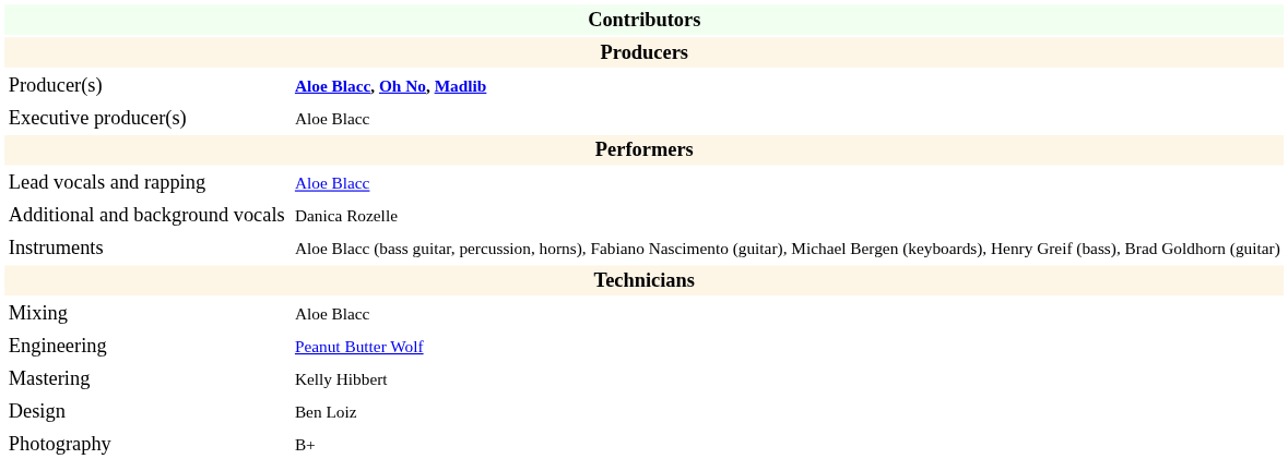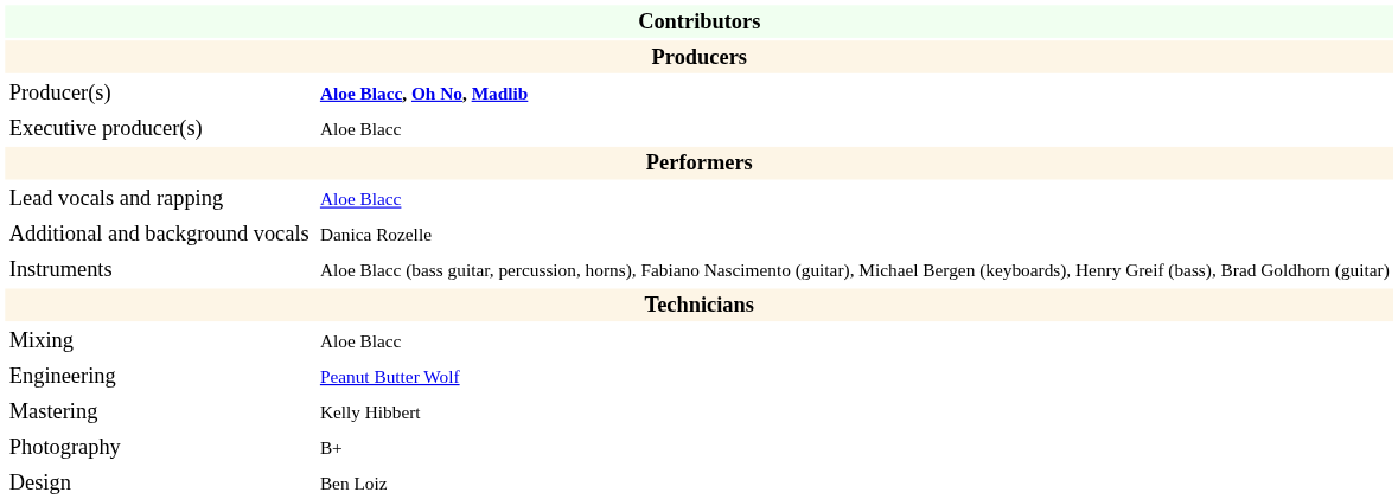 <table cellpadding="3" align="all" border:3px solid;">
 <tr>
 <td align="center" bgcolor="honeydew" colspan="2"><strong>Contributors</strong></td>
 </tr>
 <tr>
 <th align="center" bgcolor="oldlace" colspan="2"><strong>Producers</strong></th>
 </tr>
 <tr>
 <td>Producer(s)</td>
 <td><strong><small><a href='#'>Aloe Blacc</a>, <a href='#'>Oh No</a>, <a href='#'>Madlib</a></small></strong></td>
 </tr>
 <tr>
 <td>Executive producer(s)</td>
 <td><small>Aloe Blacc</small></td>
 </tr>
 <tr>
 <th align="center" bgcolor="oldlace" colspan="2"><strong>Performers</strong></th>
 </tr>
 <tr>
 <td>Lead vocals and rapping</td>
 <td><small><a href='#'>Aloe Blacc</a></small></td>
 </tr>
 <tr>
 <td>Additional and background vocals</td>
 <td><small>Danica Rozelle</small></td>
 </tr>
 <tr>
 <td>Instruments</td>
 <td><small>Aloe Blacc (bass guitar, percussion, horns), Fabiano Nascimento (guitar), Michael Bergen (keyboards), Henry Greif (bass), Brad Goldhorn (guitar)</small></td>
 </tr>
 <tr>
 <th align="center" bgcolor="oldlace" colspan="2"><strong>Technicians</strong></th>
 </tr>
 <tr>
 <td>Mixing</td>
 <td><small>Aloe Blacc</small></td>
 </tr>
 <tr>
 <td>Engineering</td>
 <td><small><a href='#'>Peanut Butter Wolf</a></small></td>
 </tr>
 <tr>
 <td>Mastering</td>
 <td><small>Kelly Hibbert</small></td>
 </tr>
 <tr>
+<td>Photography</td>
+<td><small>B+</small></td>
+</tr>
+<tr>
 <td>Design</td>
 <td><small>Ben Loiz</small></td>
 </tr>
 <tr>
-<td>Photography</td>
-<td><small>B+</small></td>
-</tr>
-<tr>
 </tr>
 </table>
